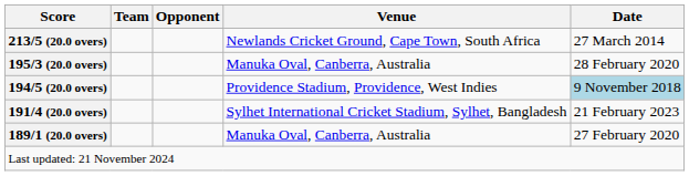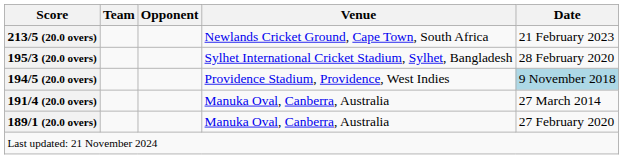 <table class="wikitable sortable">
 <tr>
 <th>Score</th>
 <th>Team</th>
 <th>Opponent</th>
 <th>Venue</th>
 <th>Date</th>
 </tr>
 <tr>
 <th>213/5 <small>(20.0 overs)</small></th>
 <td></td>
 <td></td>
 <td><a href='#'>Newlands Cricket Ground</a>, <a href='#'>Cape Town</a>, South Africa</td>
-<td>27 March 2014</td>
+<td>21 February 2023</td>
 </tr>
 <tr>
 <th>195/3 <small>(20.0 overs)</small></th>
 <td></td>
 <td></td>
-<td><a href='#'>Manuka Oval</a>, <a href='#'>Canberra</a>, Australia</td>
+<td><a href='#'>Sylhet International Cricket Stadium</a>, <a href='#'>Sylhet</a>, Bangladesh</td>
 <td>28 February 2020</td>
 </tr>
 <tr>
 <th>194/5 <small>(20.0 overs)</small></th>
 <td></td>
 <td></td>
 <td><a href='#'>Providence Stadium</a>, <a href='#'>Providence</a>, West Indies</td>
 <td style="background: lightblue;">9 November 2018</td>
 </tr>
 <tr>
 <th>191/4 <small>(20.0 overs)</small></th>
 <td></td>
 <td></td>
-<td><a href='#'>Sylhet International Cricket Stadium</a>, <a href='#'>Sylhet</a>, Bangladesh</td>
-<td>21 February 2023</td>
+<td><a href='#'>Manuka Oval</a>, <a href='#'>Canberra</a>, Australia</td>
+<td>27 March 2014</td>
 </tr>
 <tr>
 <th>189/1 <small>(20.0 overs)</small></th>
 <td></td>
 <td></td>
 <td><a href='#'>Manuka Oval</a>, <a href='#'>Canberra</a>, Australia</td>
 <td>27 February 2020</td>
 </tr>
 <tr>
 <td colspan="6"><small>Last updated: 21 November 2024</small></td>
 </tr>
 </table>
